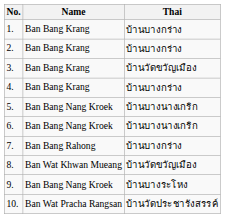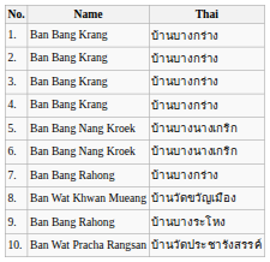 <table class="wikitable sortable">
 <tr>
 <th>No.</th>
 <th>Name</th>
 <th>Thai</th>
 </tr>
 <tr>
 <td>1.</td>
 <td>Ban Bang Krang</td>
 <td>บ้านบางกร่าง</td>
 </tr>
 <tr>
 <td>2.</td>
 <td>Ban Bang Krang</td>
 <td>บ้านบางกร่าง</td>
 </tr>
 <tr>
 <td>3.</td>
 <td>Ban Bang Krang</td>
-<td>บ้านวัดขวัญเมือง</td>
+<td>บ้านบางกร่าง</td>
 </tr>
 <tr>
 <td>4.</td>
 <td>Ban Bang Krang</td>
 <td>บ้านบางกร่าง</td>
 </tr>
 <tr>
 <td>5.</td>
 <td>Ban Bang Nang Kroek</td>
 <td>บ้านบางนางเกริก</td>
 </tr>
 <tr>
 <td>6.</td>
 <td>Ban Bang Nang Kroek</td>
 <td>บ้านบางนางเกริก</td>
 </tr>
 <tr>
 <td>7.</td>
 <td>Ban Bang Rahong</td>
 <td>บ้านบางกร่าง</td>
 </tr>
 <tr>
 <td>8.</td>
 <td>Ban Wat Khwan Mueang</td>
 <td>บ้านวัดขวัญเมือง</td>
 </tr>
 <tr>
 <td>9.</td>
-<td>Ban Bang Nang Kroek</td>
+<td>Ban Bang Rahong</td>
 <td>บ้านบางระโหง</td>
 </tr>
 <tr>
 <td>10.</td>
 <td>Ban Wat Pracha Rangsan</td>
 <td>บ้านวัดประชารังสรรค์</td>
 </tr>
 </table>
